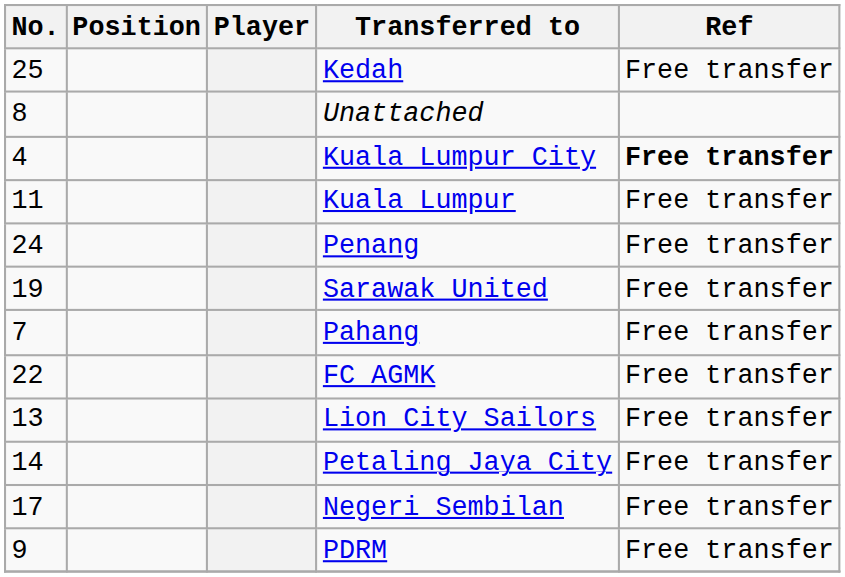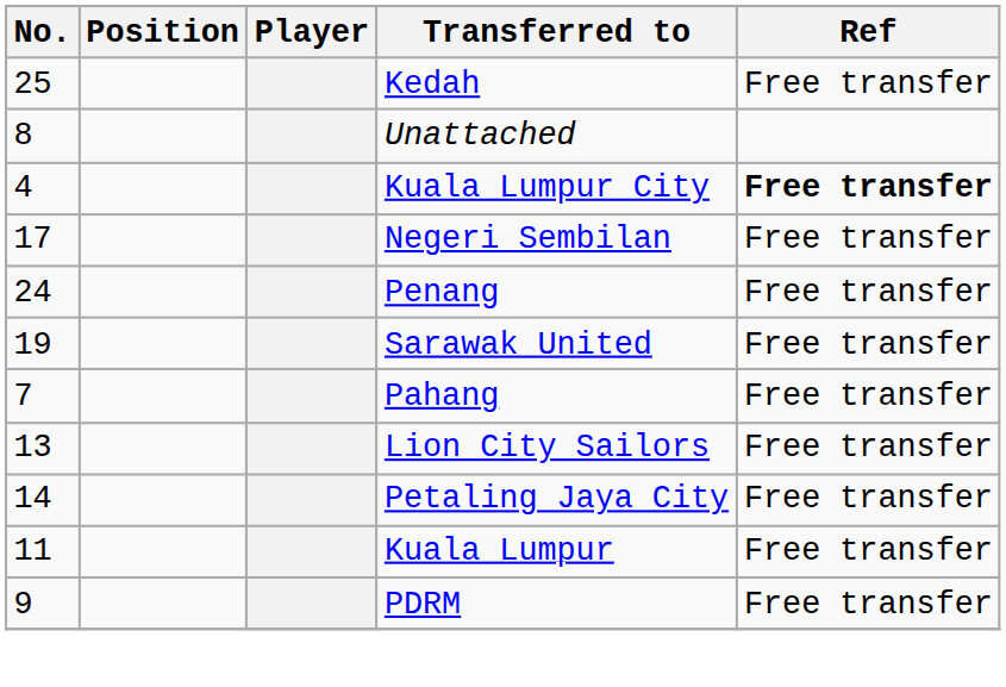 <table class="wikitable plainrowheaders sortable" style="text-align:center; text-align:left">
 <tr>
 <th scope="col">No.</th>
 <th scope="col">Position</th>
 <th scope="col">Player</th>
 <th scope="col">Transferred to</th>
 <th scope="col" class="unsortable">Ref</th>
 </tr>
 <tr>
 <td>25</td>
 <td></td>
 <th scope="row"></th>
 <td> <a href='#'>Kedah</a></td>
 <td>Free transfer</td>
 </tr>
 <tr>
 <td>8</td>
 <td></td>
 <th scope="row"></th>
 <td><em>Unattached</em></td>
 <td></td>
 </tr>
 <tr>
 <td>4</td>
 <td></td>
 <th scope="row"></th>
 <td> <a href='#'>Kuala Lumpur City</a></td>
 <td><strong>Free transfer</strong></td>
 </tr>
 <tr>
-<td>11</td>
+<td>17</td>
 <td></td>
 <th scope="row"></th>
-<td> <a href='#'>Kuala Lumpur</a></td>
+<td> <a href='#'>Negeri Sembilan</a></td>
 <td>Free transfer</td>
 </tr>
 <tr>
 <td>24</td>
 <td></td>
 <th scope="row"></th>
 <td> <a href='#'>Penang</a></td>
 <td>Free transfer</td>
 </tr>
 <tr>
 <td>19</td>
 <td></td>
 <th scope="row"></th>
 <td> <a href='#'>Sarawak United</a></td>
 <td>Free transfer</td>
 </tr>
 <tr>
 <td>7</td>
 <td></td>
 <th scope="row"></th>
 <td> <a href='#'>Pahang</a></td>
 <td>Free transfer</td>
 </tr>
 <tr>
-<td>22</td>
-<td></td>
-<th scope="row"></th>
-<td> <a href='#'>FC AGMK</a></td>
-<td>Free transfer</td>
-</tr>
-<tr>
 <td>13</td>
 <td></td>
 <th scope="row"></th>
 <td> <a href='#'>Lion City Sailors</a></td>
 <td>Free transfer</td>
 </tr>
 <tr>
 <td>14</td>
 <td></td>
 <th scope="row"></th>
 <td> <a href='#'>Petaling Jaya City</a></td>
 <td>Free transfer</td>
 </tr>
 <tr>
-<td>17</td>
+<td>11</td>
 <td></td>
 <th scope="row"></th>
-<td> <a href='#'>Negeri Sembilan</a></td>
+<td> <a href='#'>Kuala Lumpur</a></td>
 <td>Free transfer</td>
 </tr>
 <tr>
 <td>9</td>
 <td></td>
 <th scope="row"></th>
 <td> <a href='#'>PDRM</a></td>
 <td>Free transfer</td>
 </tr>
 <tr>
 </tr>
 </table>
